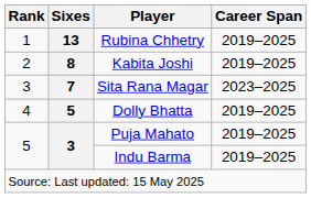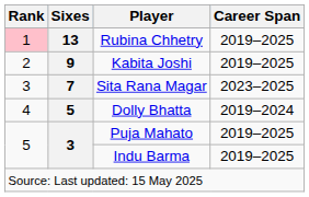 <table class="wikitable" style="text-align: center;">
 <tr style="background:#87cefa;">
 <th>Rank</th>
 <th>Sixes</th>
 <th>Player</th>
 <th>Career Span</th>
 </tr>
 <tr>
-<td>1</td>
+<td style="background: pink;">1</td>
 <th>13</th>
 <td><a href='#'>Rubina Chhetry</a></td>
 <td>2019–2025</td>
 </tr>
 <tr>
 <td>2</td>
-<th>8</th>
+<th>9</th>
 <td><a href='#'>Kabita Joshi</a></td>
 <td>2019–2025</td>
 </tr>
 <tr>
 <td>3</td>
 <th>7</th>
 <td><a href='#'>Sita Rana Magar</a></td>
 <td>2023–2025</td>
 </tr>
 <tr>
 <td>4</td>
 <th>5</th>
 <td><a href='#'>Dolly Bhatta</a></td>
-<td>2019–2025</td>
+<td>2019–2024</td>
 </tr>
 <tr>
 <td rowspan=2>5</td>
 <th rowspan=2>3</th>
 <td><a href='#'>Puja Mahato</a></td>
 <td>2019–2025</td>
 </tr>
 <tr>
 <td><a href='#'>Indu Barma</a></td>
 <td>2019–2025</td>
 </tr>
 <tr>
 <td colspan="4"style="text-align:left;"><small>Source:  Last updated: 15 May 2025</small></td>
 </tr>
 </table>
